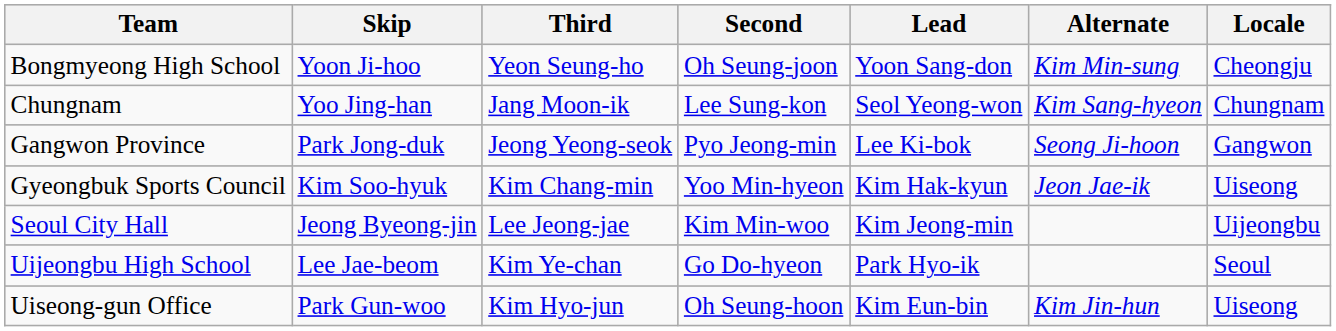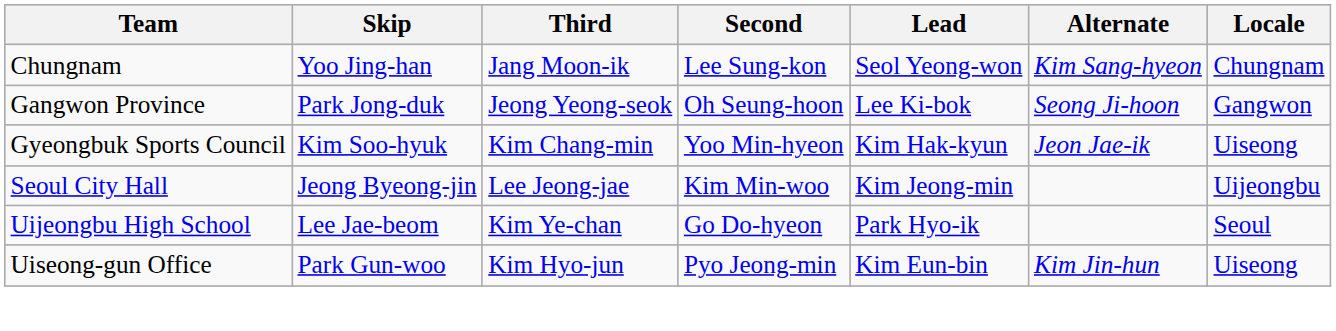 <table class="wikitable">
 <tr>
 <th scope="col">Team</th>
 <th scope="col">Skip</th>
 <th scope="col">Third</th>
 <th scope="col">Second</th>
 <th scope="col">Lead</th>
 <th scope="col">Alternate</th>
 <th scope="col">Locale</th>
-</tr>
-<tr>
-<td>Bongmyeong High School</td>
-<td><a href='#'>Yoon Ji-hoo</a></td>
-<td><a href='#'>Yeon Seung-ho</a></td>
-<td><a href='#'>Oh Seung-joon</a></td>
-<td><a href='#'>Yoon Sang-don</a></td>
-<td><em><a href='#'>Kim Min-sung</a></em></td>
-<td> <a href='#'>Cheongju</a></td>
 </tr>
 <tr>
 <td>Chungnam</td>
 <td><a href='#'>Yoo Jing-han</a></td>
 <td><a href='#'>Jang Moon-ik</a></td>
 <td><a href='#'>Lee Sung-kon</a></td>
 <td><a href='#'>Seol Yeong-won</a></td>
 <td><em><a href='#'>Kim Sang-hyeon</a></em></td>
 <td> <a href='#'>Chungnam</a></td>
 </tr>
 <tr>
 <td>Gangwon Province</td>
 <td><a href='#'>Park Jong-duk</a></td>
 <td><a href='#'>Jeong Yeong-seok</a></td>
-<td><a href='#'>Pyo Jeong-min</a></td>
+<td><a href='#'>Oh Seung-hoon</a></td>
 <td><a href='#'>Lee Ki-bok</a></td>
 <td><em><a href='#'>Seong Ji-hoon</a></em></td>
 <td> <a href='#'>Gangwon</a></td>
 </tr>
 <tr>
 <td>Gyeongbuk Sports Council</td>
 <td><a href='#'>Kim Soo-hyuk</a></td>
 <td><a href='#'>Kim Chang-min</a></td>
 <td><a href='#'>Yoo Min-hyeon</a></td>
 <td><a href='#'>Kim Hak-kyun</a></td>
 <td><em><a href='#'>Jeon Jae-ik</a></em></td>
 <td> <a href='#'>Uiseong</a></td>
 </tr>
 <tr>
 <td><a href='#'>Seoul City Hall</a></td>
 <td><a href='#'>Jeong Byeong-jin</a></td>
 <td><a href='#'>Lee Jeong-jae</a></td>
 <td><a href='#'>Kim Min-woo</a></td>
 <td><a href='#'>Kim Jeong-min</a></td>
 <td></td>
 <td> <a href='#'>Uijeongbu</a></td>
 </tr>
 <tr>
 <td><a href='#'>Uijeongbu High School</a></td>
 <td><a href='#'>Lee Jae-beom</a></td>
 <td><a href='#'>Kim Ye-chan</a></td>
 <td><a href='#'>Go Do-hyeon</a></td>
 <td><a href='#'>Park Hyo-ik</a></td>
 <td></td>
 <td> <a href='#'>Seoul</a></td>
 </tr>
 <tr>
 <td>Uiseong-gun Office</td>
 <td><a href='#'>Park Gun-woo</a></td>
 <td><a href='#'>Kim Hyo-jun</a></td>
-<td><a href='#'>Oh Seung-hoon</a></td>
+<td><a href='#'>Pyo Jeong-min</a></td>
 <td><a href='#'>Kim Eun-bin</a></td>
 <td><em><a href='#'>Kim Jin-hun</a></em></td>
 <td> <a href='#'>Uiseong</a></td>
 </tr>
 </table>
